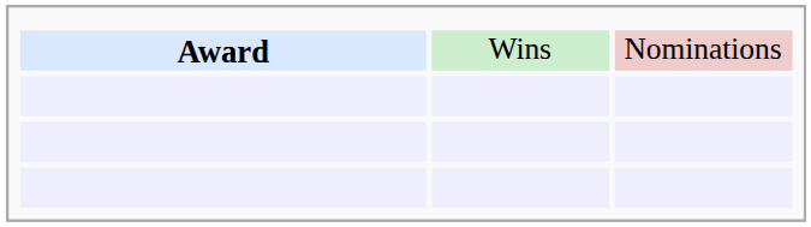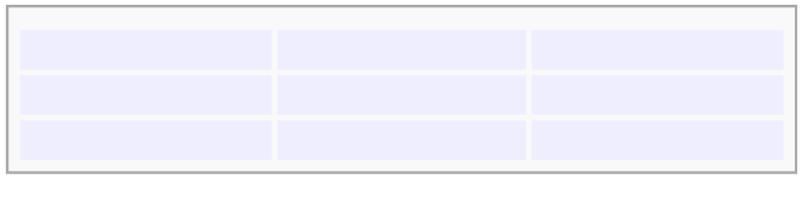 <table class="infobox" style="width: 25em; text-align: left; font-size: 70%; vertical-align: middle;">
 <tr>
 <td colspan="3" style="text-align:center;"></td>
-</tr>
-<tr bgcolor=#D9E8FF style="text-align:center;">
-<th style="vertical-align: middle;">Award</th>
-<td style="background:#cceecc; font-size:8pt;" width="60px">Wins</td>
-<td style="background:#eecccc; font-size:8pt;" width="60px">Nominations</td>
 </tr>
 <tr bgcolor=#eeeeff>
 <td align="center"><br></td>
 <td></td>
 <td></td>
 </tr>
 <tr bgcolor=#eeeeff>
 <td align="center"><br></td>
 <td></td>
 <td></td>
 </tr>
 <tr bgcolor=#eeeeff>
 <td align="center"><br></td>
 <td></td>
 <td></td>
 </tr>
 </table>
